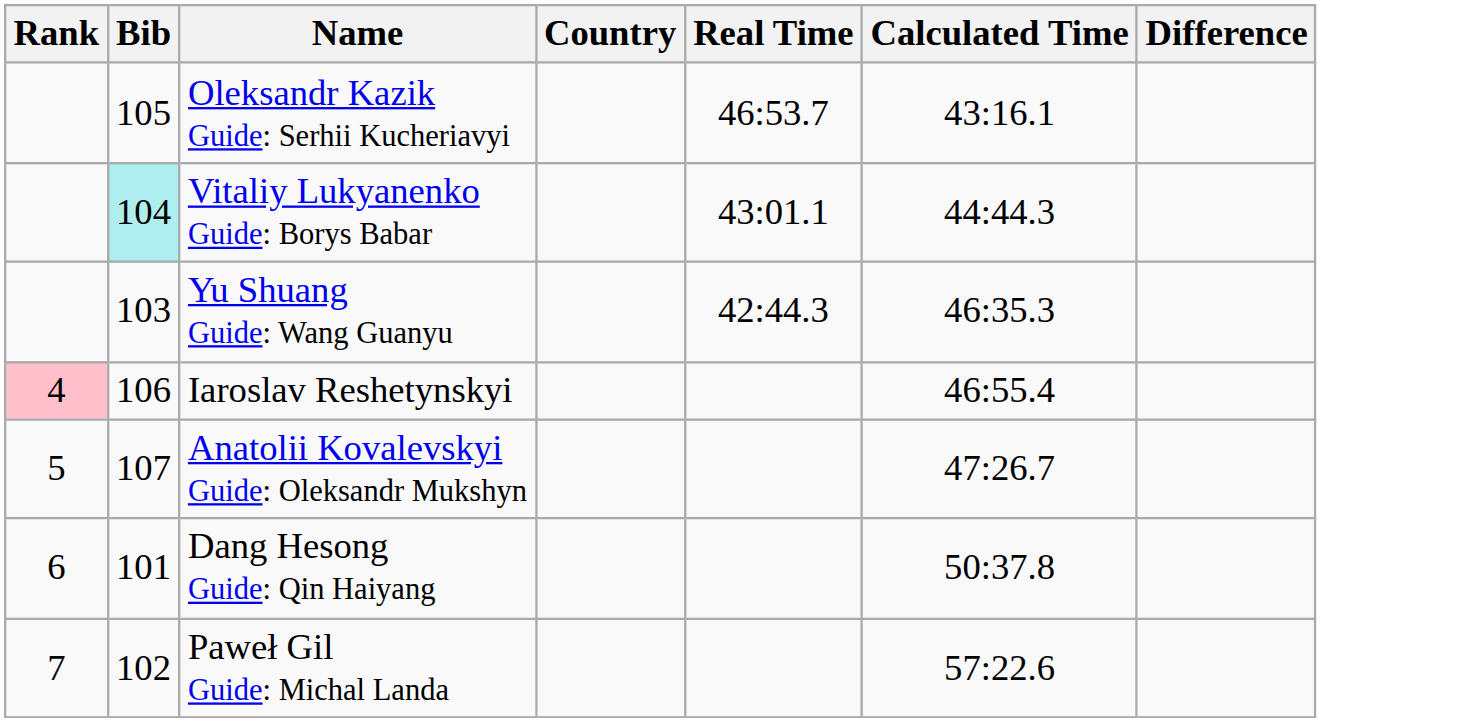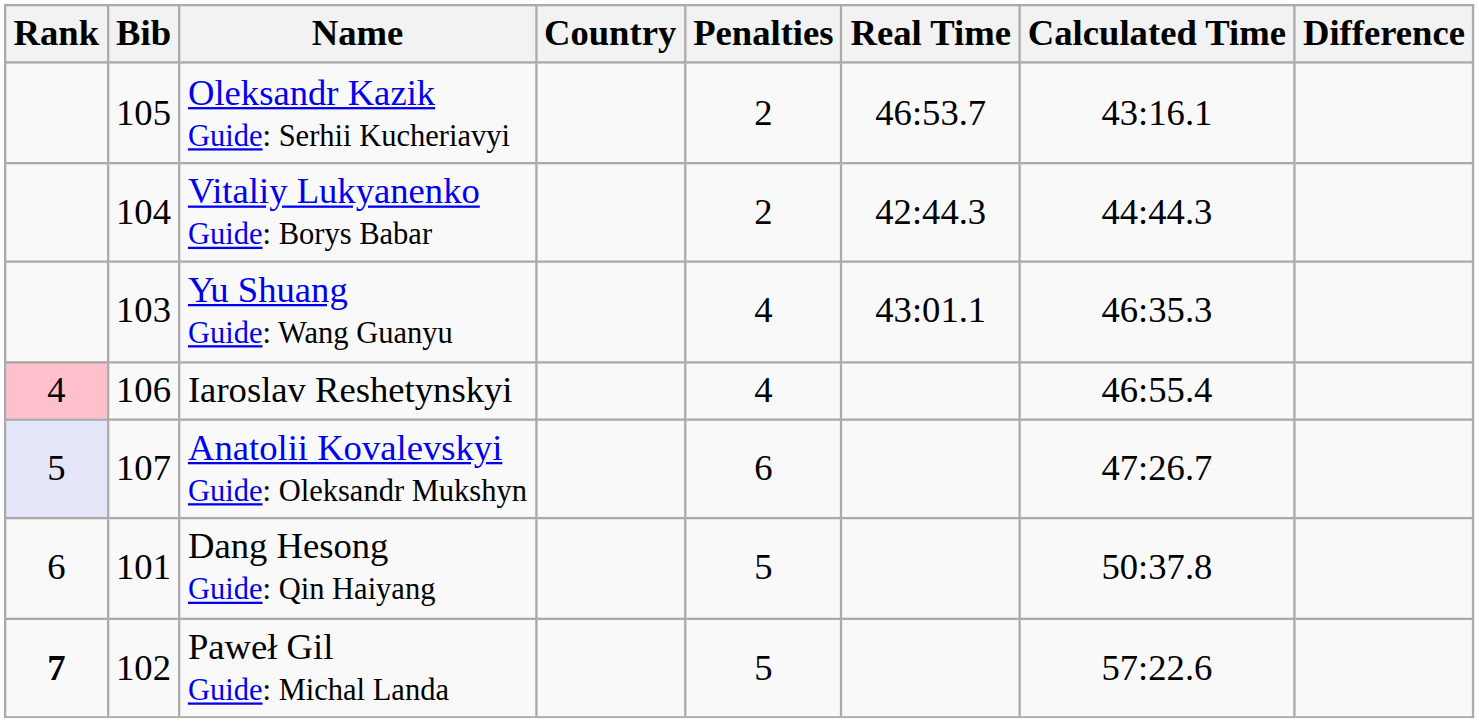 <table class="wikitable sortable" style="text-align:center">
 <tr>
 <th>Rank</th>
 <th>Bib</th>
 <th>Name</th>
 <th>Country</th>
+<th>Penalties</th>
 <th>Real Time</th>
 <th>Calculated Time</th>
 <th>Difference</th>
 </tr>
 <tr>
 <td></td>
 <td>105</td>
 <td align="left"><a href='#'>Oleksandr Kazik</a><br><small><a href='#'>Guide</a>: Serhii Kucheriavyi</small></td>
 <td align="left"></td>
+<td>2</td>
 <td>46:53.7</td>
 <td>43:16.1</td>
 <td></td>
 </tr>
 <tr>
 <td></td>
-<td style="background: paleturquoise;">104</td>
+<td>104</td>
 <td align="left"><a href='#'>Vitaliy Lukyanenko</a><br><small><a href='#'>Guide</a>: Borys Babar</small></td>
 <td align="left"></td>
-<td>43:01.1</td>
+<td>2</td>
+<td>42:44.3</td>
 <td>44:44.3</td>
 <td></td>
 </tr>
 <tr>
 <td></td>
 <td>103</td>
 <td align="left"><a href='#'>Yu Shuang</a><br><small><a href='#'>Guide</a>: Wang Guanyu</small></td>
 <td align="left"></td>
-<td>42:44.3</td>
+<td>4</td>
+<td>43:01.1</td>
 <td>46:35.3</td>
 <td></td>
 </tr>
 <tr>
 <td style="background: pink;">4</td>
 <td>106</td>
 <td align="left">Iaroslav Reshetynskyi<br></td>
 <td align="left"></td>
+<td>4</td>
 <td></td>
 <td>46:55.4</td>
 <td></td>
 </tr>
 <tr>
-<td>5</td>
+<td style="background: lavender;">5</td>
 <td>107</td>
 <td align="left"><a href='#'>Anatolii Kovalevskyi</a><br><small><a href='#'>Guide</a>: Oleksandr Mukshyn</small></td>
 <td align="left"></td>
+<td>6</td>
 <td></td>
 <td>47:26.7</td>
 <td></td>
 </tr>
 <tr>
 <td>6</td>
 <td>101</td>
 <td align="left">Dang Hesong<br><small><a href='#'>Guide</a>: Qin Haiyang </small></td>
 <td align="left"></td>
+<td>5</td>
 <td></td>
 <td>50:37.8</td>
 <td></td>
 </tr>
 <tr>
-<td>7</td>
+<td><strong>7</strong></td>
 <td>102</td>
 <td align="left">Paweł Gil<br><small><a href='#'>Guide</a>: Michal Landa </small></td>
 <td align="left"></td>
+<td>5</td>
 <td></td>
 <td>57:22.6</td>
 <td></td>
 </tr>
 </table>
